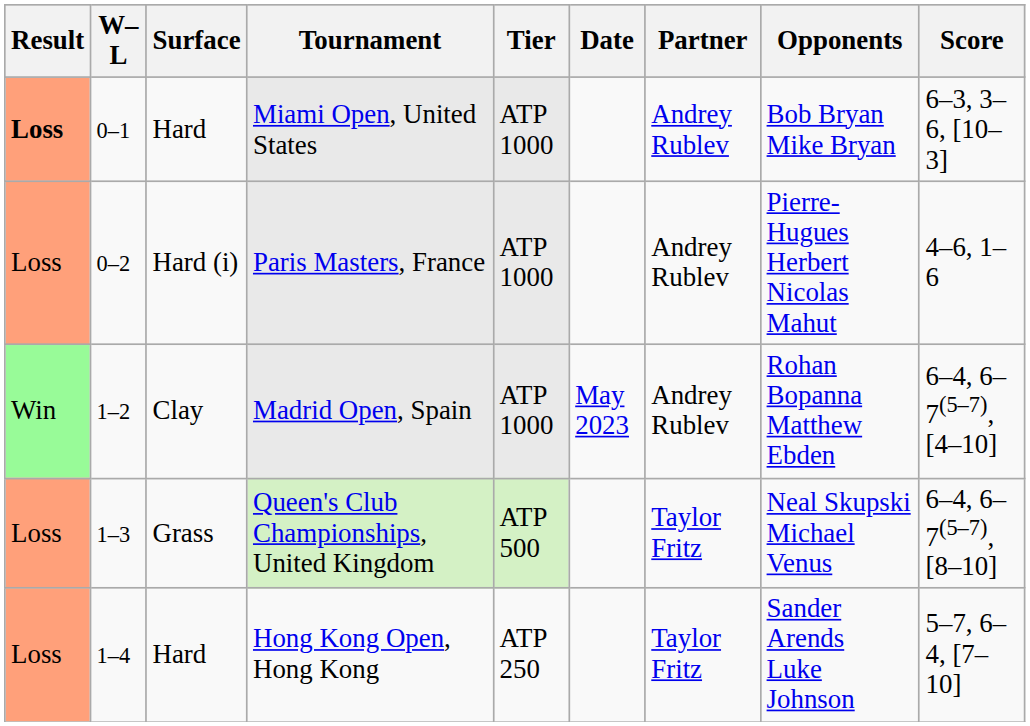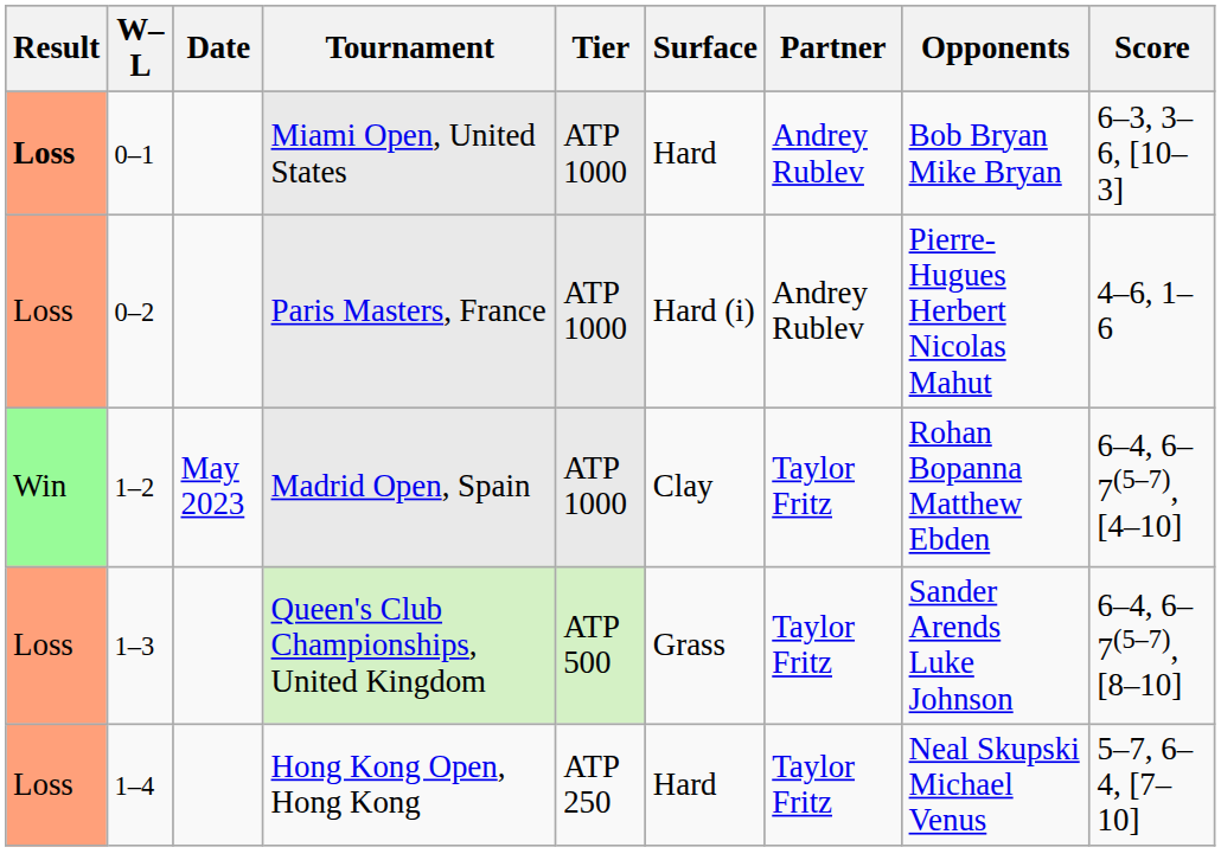 <table class="sortable wikitable">
 <tr>
 <th>Result</th>
 <th class="unsortable">W–L</th>
-<th>Surface</th>
+<th>Date</th>
 <th>Tournament</th>
 <th>Tier</th>
-<th>Date</th>
+<th>Surface</th>
 <th>Partner</th>
 <th>Opponents</th>
 <th class=unsortable>Score</th>
 </tr>
 <tr>
 <td style=background:#ffa07a><strong>Loss</strong></td>
 <td><small>0–1</small></td>
-<td>Hard</td>
+<td><a href='#'></a></td>
 <td style=background:#e9e9e9><a href='#'>Miami Open</a>, United States</td>
 <td style=background:#e9e9e9>ATP 1000</td>
-<td><a href='#'></a></td>
+<td>Hard</td>
 <td> <a href='#'>Andrey Rublev</a></td>
 <td> <a href='#'>Bob Bryan</a> <br>  <a href='#'>Mike Bryan</a></td>
 <td>6–3, 3–6, [10–3]</td>
 </tr>
 <tr>
 <td style=background:#ffa07a>Loss</td>
 <td><small>0–2</small></td>
-<td>Hard (i)</td>
+<td><a href='#'></a></td>
 <td style=background:#e9e9e9><a href='#'>Paris Masters</a>, France</td>
 <td style=background:#e9e9e9>ATP 1000</td>
-<td><a href='#'></a></td>
+<td>Hard (i)</td>
 <td> Andrey Rublev</td>
 <td> <a href='#'>Pierre-Hugues Herbert</a> <br>  <a href='#'>Nicolas Mahut</a></td>
 <td>4–6, 1–6</td>
 </tr>
 <tr>
 <td style=background:#98fb98>Win</td>
 <td><small>1–2</small></td>
-<td>Clay</td>
+<td><a href='#'>May 2023</a></td>
 <td style=background:#e9e9e9><a href='#'>Madrid Open</a>, Spain</td>
 <td style=background:#e9e9e9>ATP 1000</td>
-<td><a href='#'>May 2023</a></td>
-<td> Andrey Rublev</td>
+<td>Clay</td>
+<td> <a href='#'>Taylor Fritz</a></td>
 <td> <a href='#'>Rohan Bopanna</a> <br>  <a href='#'>Matthew Ebden</a></td>
 <td>6–4, 6–7<sup>(5–7)</sup>, [4–10]</td>
 </tr>
 <tr>
 <td style=background:#ffa07a>Loss</td>
 <td><small>1–3</small></td>
-<td>Grass</td>
+<td><a href='#'></a></td>
 <td style=background:#d4f1c5><a href='#'>Queen's Club Championships</a>, United Kingdom</td>
 <td style=background:#d4f1c5>ATP 500</td>
-<td><a href='#'></a></td>
+<td>Grass</td>
 <td> <a href='#'>Taylor Fritz</a></td>
-<td> <a href='#'>Neal Skupski</a><br> <a href='#'>Michael Venus</a></td>
+<td> <a href='#'>Sander Arends</a><br> <a href='#'>Luke Johnson</a></td>
 <td>6–4, 6–7<sup>(5–7)</sup>, [8–10]</td>
 </tr>
 <tr>
 <td style=background:#ffa07a>Loss</td>
 <td><small>1–4</small></td>
-<td>Hard</td>
+<td><a href='#'></a></td>
 <td><a href='#'>Hong Kong Open</a>, Hong Kong</td>
 <td>ATP 250</td>
-<td><a href='#'></a></td>
+<td>Hard</td>
 <td> <a href='#'>Taylor Fritz</a></td>
-<td> <a href='#'>Sander Arends</a><br> <a href='#'>Luke Johnson</a></td>
+<td> <a href='#'>Neal Skupski</a><br> <a href='#'>Michael Venus</a></td>
 <td>5–7, 6–4, [7–10]</td>
 </tr>
 </table>
